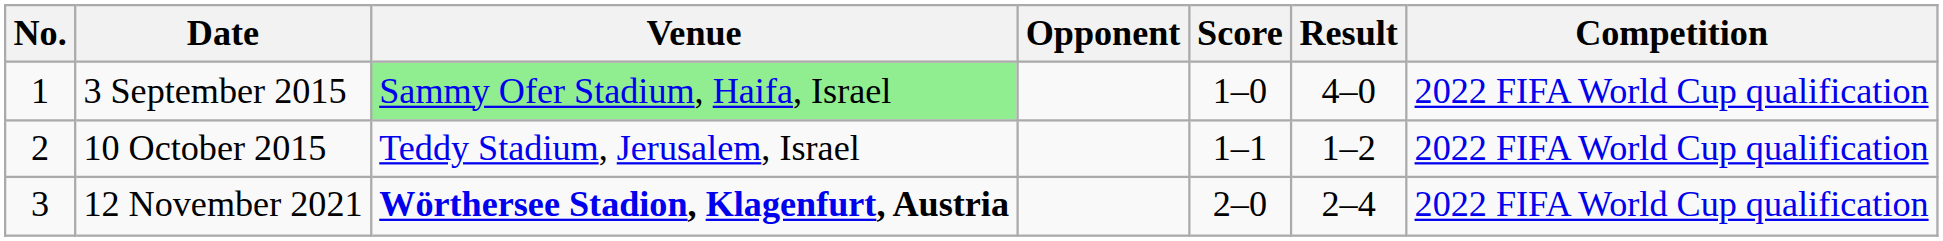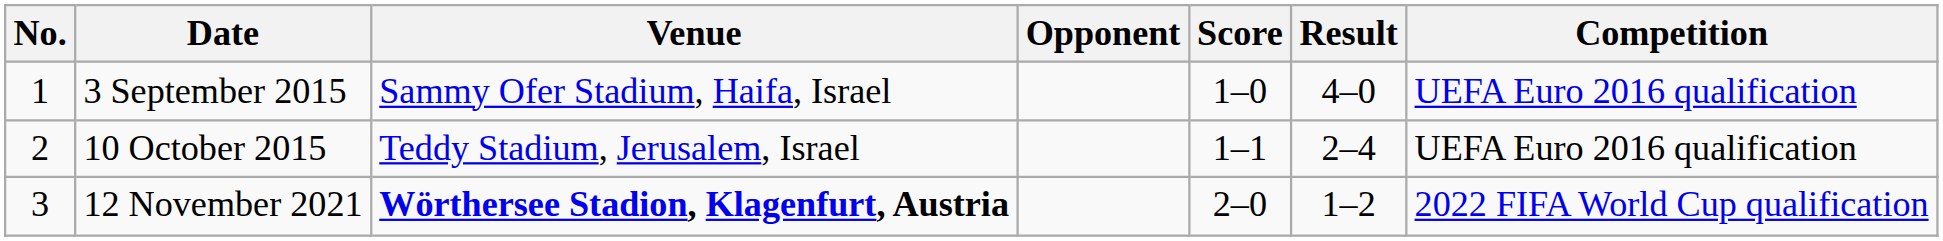 <table class="wikitable sortable">
 <tr>
 <th scope="col">No.</th>
 <th scope="col">Date</th>
 <th scope="col">Venue</th>
 <th scope="col">Opponent</th>
 <th scope="col">Score</th>
 <th scope="col">Result</th>
 <th scope="col">Competition</th>
 </tr>
 <tr>
 <td align="center">1</td>
 <td>3 September 2015</td>
-<td style="background: lightgreen;"><a href='#'>Sammy Ofer Stadium</a>, <a href='#'>Haifa</a>, Israel</td>
+<td><a href='#'>Sammy Ofer Stadium</a>, <a href='#'>Haifa</a>, Israel</td>
 <td></td>
 <td align="center">1–0</td>
 <td align="center">4–0</td>
-<td><a href='#'>2022 FIFA World Cup qualification</a></td>
+<td><a href='#'>UEFA Euro 2016 qualification</a></td>
 </tr>
 <tr>
 <td align="center">2</td>
 <td>10 October 2015</td>
 <td><a href='#'>Teddy Stadium</a>, <a href='#'>Jerusalem</a>, Israel</td>
 <td></td>
 <td align="center">1–1</td>
-<td align="center">1–2</td>
-<td><a href='#'>2022 FIFA World Cup qualification</a></td>
+<td align="center">2–4</td>
+<td>UEFA Euro 2016 qualification</td>
 </tr>
 <tr>
 <td align="center">3</td>
 <td>12 November 2021</td>
 <td><strong><a href='#'>Wörthersee Stadion</a>, <a href='#'>Klagenfurt</a>, Austria</strong></td>
 <td></td>
 <td align="center">2–0</td>
-<td align="center">2–4</td>
+<td align="center">1–2</td>
 <td><a href='#'>2022 FIFA World Cup qualification</a></td>
 </tr>
 </table>
